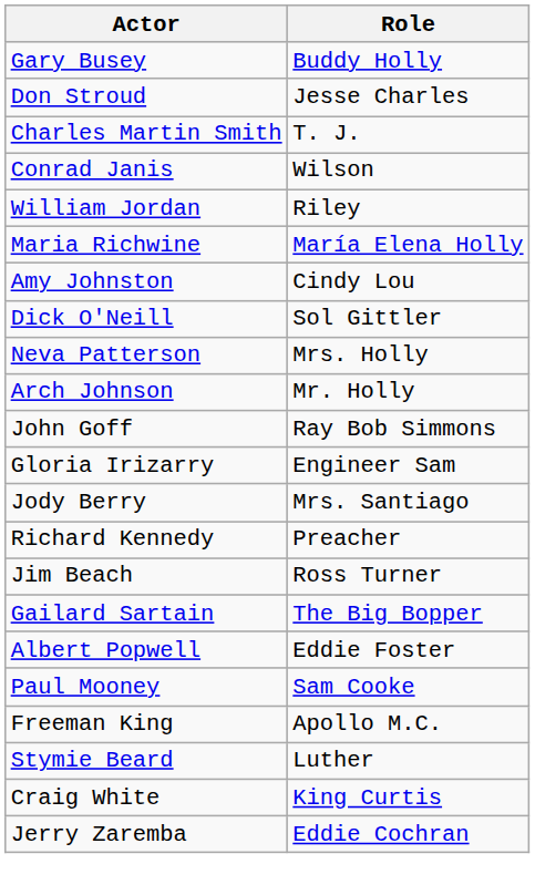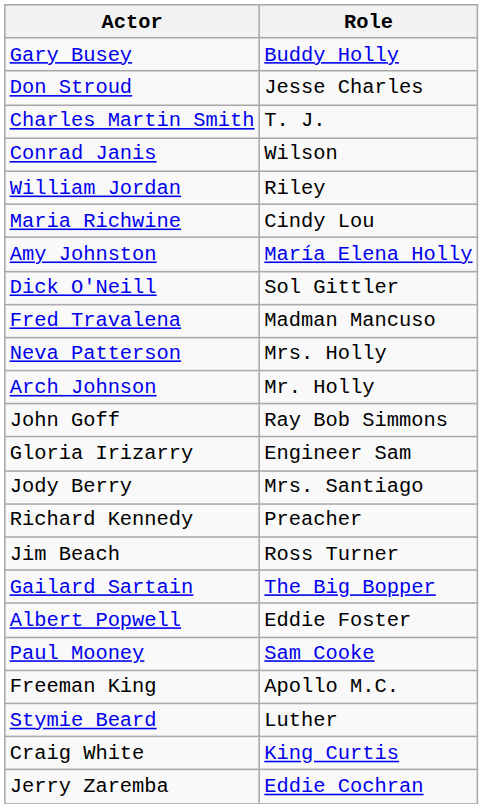 <table class="wikitable">
 <tr>
 <th>Actor</th>
 <th>Role</th>
 </tr>
 <tr>
 <td><a href='#'>Gary Busey</a></td>
 <td><a href='#'>Buddy Holly</a></td>
 </tr>
 <tr>
 <td><a href='#'>Don Stroud</a></td>
 <td>Jesse Charles</td>
 </tr>
 <tr>
 <td><a href='#'>Charles Martin Smith</a></td>
 <td>T. J.</td>
 </tr>
 <tr>
 <td><a href='#'>Conrad Janis</a></td>
 <td>Wilson</td>
 </tr>
 <tr>
 <td><a href='#'>William Jordan</a></td>
 <td>Riley</td>
 </tr>
 <tr>
 <td><a href='#'>Maria Richwine</a></td>
-<td><a href='#'>María Elena Holly</a></td>
+<td>Cindy Lou</td>
 </tr>
 <tr>
 <td><a href='#'>Amy Johnston</a></td>
-<td>Cindy Lou</td>
+<td><a href='#'>María Elena Holly</a></td>
 </tr>
 <tr>
 <td><a href='#'>Dick O'Neill</a></td>
 <td>Sol Gittler</td>
+</tr>
+<tr>
+<td><a href='#'>Fred Travalena</a></td>
+<td>Madman Mancuso</td>
 </tr>
 <tr>
 <td><a href='#'>Neva Patterson</a></td>
 <td>Mrs. Holly</td>
 </tr>
 <tr>
 <td><a href='#'>Arch Johnson</a></td>
 <td>Mr. Holly</td>
 </tr>
 <tr>
 <td>John Goff</td>
 <td>Ray Bob Simmons</td>
 </tr>
 <tr>
 <td>Gloria Irizarry</td>
 <td>Engineer Sam</td>
 </tr>
 <tr>
 <td>Jody Berry</td>
 <td>Mrs. Santiago</td>
 </tr>
 <tr>
 <td>Richard Kennedy</td>
 <td>Preacher</td>
 </tr>
 <tr>
 <td>Jim Beach</td>
 <td>Ross Turner</td>
 </tr>
 <tr>
 <td><a href='#'>Gailard Sartain</a></td>
 <td><a href='#'>The Big Bopper</a></td>
 </tr>
 <tr>
 <td><a href='#'>Albert Popwell</a></td>
 <td>Eddie Foster</td>
 </tr>
 <tr>
 <td><a href='#'>Paul Mooney</a></td>
 <td><a href='#'>Sam Cooke</a></td>
 </tr>
 <tr>
 <td>Freeman King</td>
 <td>Apollo M.C.</td>
 </tr>
 <tr>
 <td><a href='#'>Stymie Beard</a></td>
 <td>Luther</td>
 </tr>
 <tr>
 <td>Craig White</td>
 <td><a href='#'>King Curtis</a></td>
 </tr>
 <tr>
 <td>Jerry Zaremba</td>
 <td><a href='#'>Eddie Cochran</a></td>
 </tr>
 </table>
